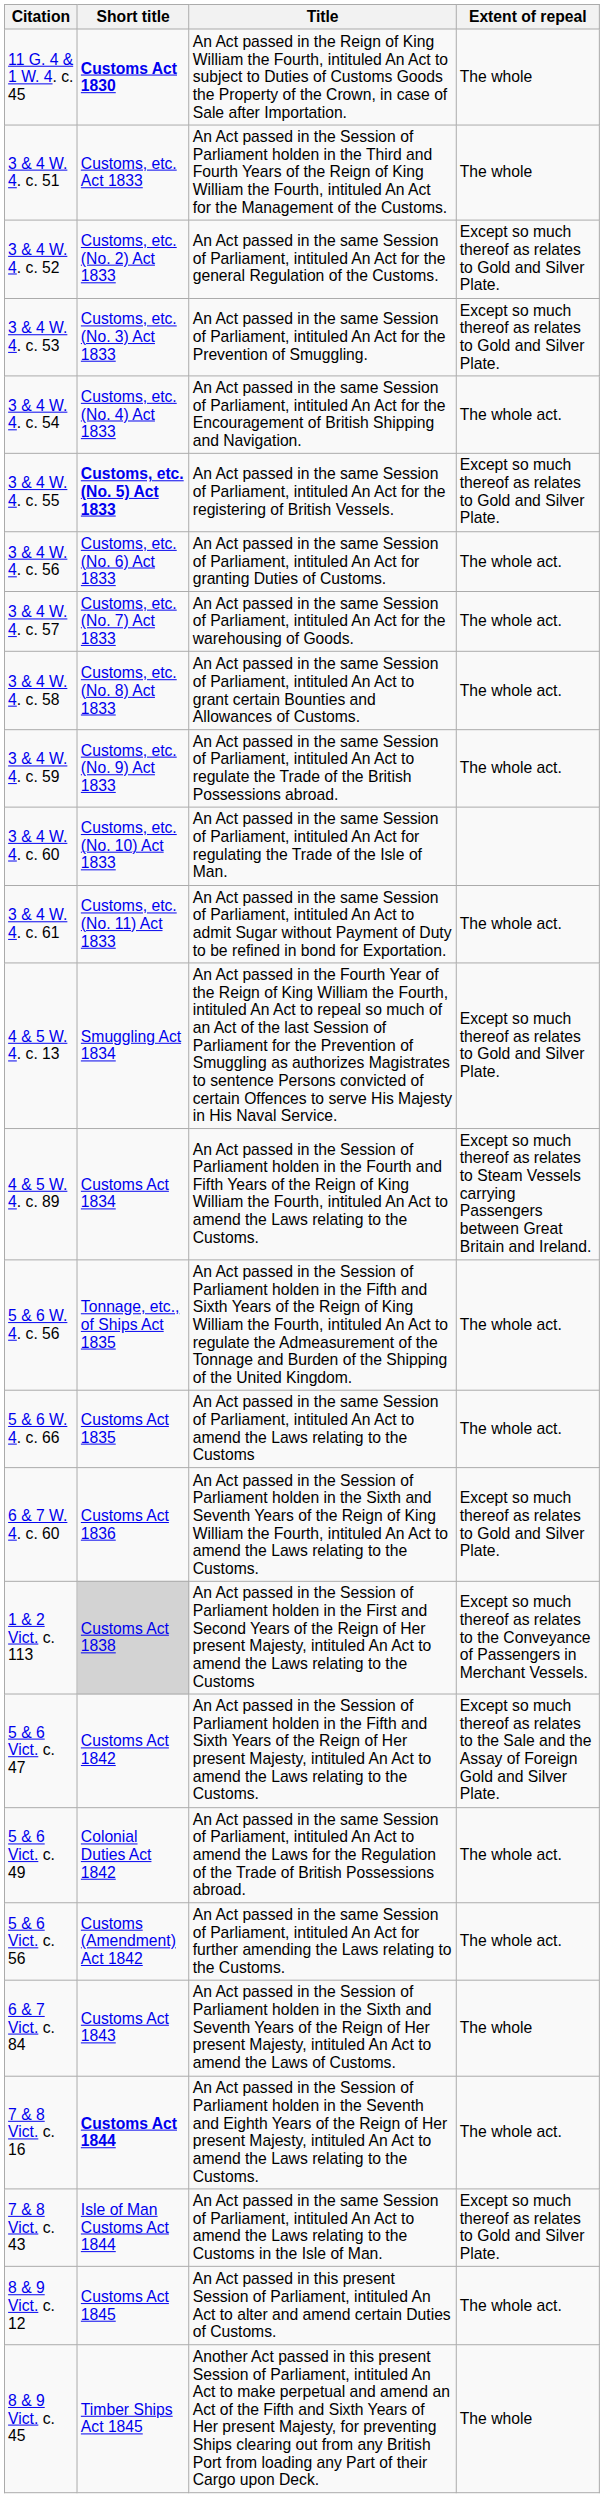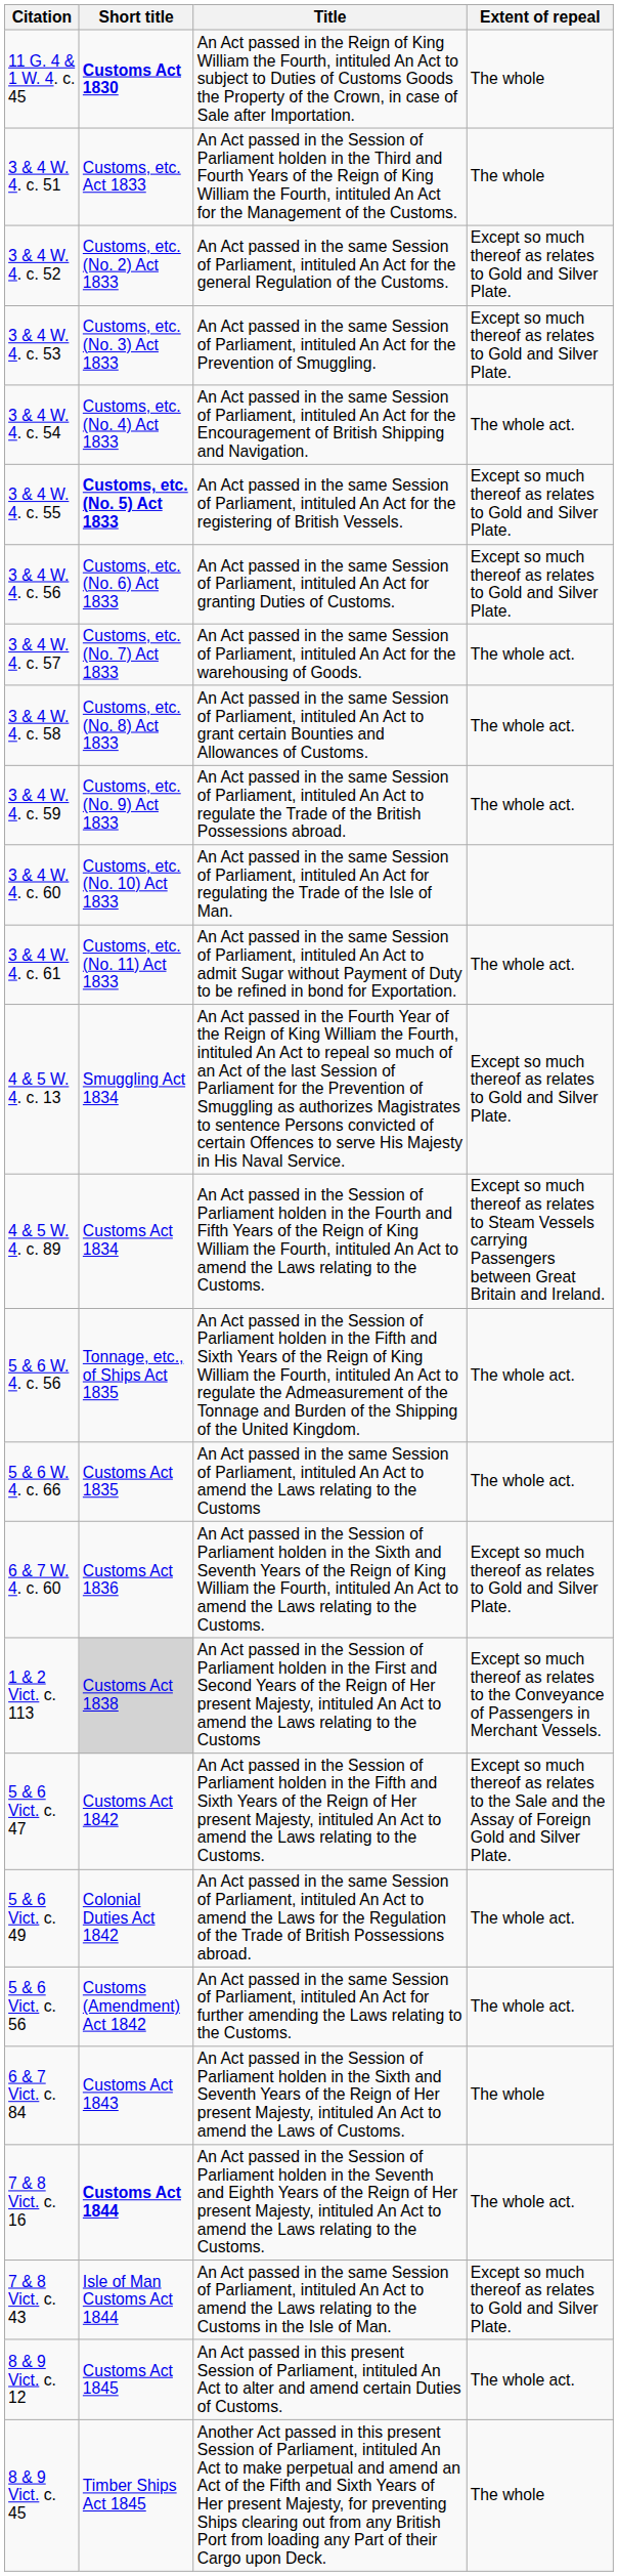 <table class="wikitable">
 <tr>
 <th>Citation</th>
 <th>Short title</th>
 <th>Title</th>
 <th>Extent of repeal</th>
 </tr>
 <tr>
 <td><a href='#'>11 G. 4 & 1 W. 4</a>. c. 45</td>
 <td><strong><a href='#'>Customs Act 1830</a></strong></td>
 <td>An Act passed in the Reign of King William the Fourth, intituled An Act to subject to Duties of Customs Goods the Property of the Crown, in case of Sale after Importation.</td>
 <td>The whole</td>
 </tr>
 <tr>
 <td><a href='#'>3 & 4 W. 4</a>. c. 51</td>
 <td><a href='#'>Customs, etc. Act 1833</a></td>
 <td>An Act passed in the Session of Parliament holden in the Third and Fourth Years of the Reign of King William the Fourth, intituled An Act for the Management of the Customs.</td>
 <td>The whole</td>
 </tr>
 <tr>
 <td><a href='#'>3 & 4 W. 4</a>. c. 52</td>
 <td><a href='#'>Customs, etc. (No. 2) Act 1833</a></td>
 <td>An Act passed in the same Session of Parliament, intituled An Act for the general Regulation of the Customs.</td>
 <td>Except so much thereof as relates to Gold and Silver Plate.</td>
 </tr>
 <tr>
 <td><a href='#'>3 & 4 W. 4</a>. c. 53</td>
 <td><a href='#'>Customs, etc. (No. 3) Act 1833</a></td>
 <td>An Act passed in the same Session of Parliament, intituled An Act for the Prevention of Smuggling.</td>
 <td>Except so much thereof as relates to Gold and Silver Plate.</td>
 </tr>
 <tr>
 <td><a href='#'>3 & 4 W. 4</a>. c. 54</td>
 <td><a href='#'>Customs, etc. (No. 4) Act 1833</a></td>
 <td>An Act passed in the same Session of Parliament, intituled An Act for the Encouragement of British Shipping and Navigation.</td>
 <td>The whole act.</td>
 </tr>
 <tr>
 <td><a href='#'>3 & 4 W. 4</a>. c. 55</td>
 <td><strong><a href='#'>Customs, etc. (No. 5) Act 1833</a></strong></td>
 <td>An Act passed in the same Session of Parliament, intituled An Act for the registering of British Vessels.</td>
 <td>Except so much thereof as relates to Gold and Silver Plate.</td>
 </tr>
 <tr>
 <td><a href='#'>3 & 4 W. 4</a>. c. 56</td>
 <td><a href='#'>Customs, etc. (No. 6) Act 1833</a></td>
 <td>An Act passed in the same Session of Parliament, intituled An Act for granting Duties of Customs.</td>
-<td>The whole act.</td>
+<td>Except so much thereof as relates to Gold and Silver Plate.</td>
 </tr>
 <tr>
 <td><a href='#'>3 & 4 W. 4</a>. c. 57</td>
 <td><a href='#'>Customs, etc. (No. 7) Act 1833</a></td>
 <td>An Act passed in the same Session of Parliament, intituled An Act for the warehousing of Goods.</td>
 <td>The whole act.</td>
 </tr>
 <tr>
 <td><a href='#'>3 & 4 W. 4</a>. c. 58</td>
 <td><a href='#'>Customs, etc. (No. 8) Act 1833</a></td>
 <td>An Act passed in the same Session of Parliament, intituled An Act to grant certain Bounties and Allowances of Customs.</td>
 <td>The whole act.</td>
 </tr>
 <tr>
 <td><a href='#'>3 & 4 W. 4</a>. c. 59</td>
 <td><a href='#'>Customs, etc. (No. 9) Act 1833</a></td>
 <td>An Act passed in the same Session of Parliament, intituled An Act to regulate the Trade of the British Possessions abroad.</td>
 <td>The whole act.</td>
 </tr>
 <tr>
 <td><a href='#'>3 & 4 W. 4</a>. c. 60</td>
 <td><a href='#'>Customs, etc. (No. 10) Act 1833</a></td>
 <td>An Act passed in the same Session of Parliament, intituled An Act for regulating the Trade of the Isle of Man.</td>
 <td></td>
 </tr>
 <tr>
 <td><a href='#'>3 & 4 W. 4</a>. c. 61</td>
 <td><a href='#'>Customs, etc. (No. 11) Act 1833</a></td>
 <td>An Act passed in the same Session of Parliament, intituled An Act to admit Sugar without Payment of Duty to be refined in bond for Exportation.</td>
 <td>The whole act.</td>
 </tr>
 <tr>
 <td><a href='#'>4 & 5 W. 4</a>. c. 13</td>
 <td><a href='#'>Smuggling Act 1834</a></td>
 <td>An Act passed in the Fourth Year of the Reign of King William the Fourth, intituled An Act to repeal so much of an Act of the last Session of Parliament for the Prevention of Smuggling as authorizes Magistrates to sentence Persons convicted of certain Offences to serve His Majesty in His Naval Service.</td>
 <td>Except so much thereof as relates to Gold and Silver Plate.</td>
 </tr>
 <tr>
 <td><a href='#'>4 & 5 W. 4</a>. c. 89</td>
 <td><a href='#'>Customs Act 1834</a></td>
 <td>An Act passed in the Session of Parliament holden in the Fourth and Fifth Years of the Reign of King William the Fourth, intituled An Act to amend the Laws relating to the Customs.</td>
 <td>Except so much thereof as relates to Steam Vessels carrying Passengers between Great Britain and Ireland.</td>
 </tr>
 <tr>
 <td><a href='#'>5 & 6 W. 4</a>. c. 56</td>
 <td><a href='#'>Tonnage, etc., of Ships Act 1835</a></td>
 <td>An Act passed in the Session of Parliament holden in the Fifth and Sixth Years of the Reign of King William the Fourth, intituled An Act to regulate the Admeasurement of the Tonnage and Burden of the Shipping of the United Kingdom.</td>
 <td>The whole act.</td>
 </tr>
 <tr>
 <td><a href='#'>5 & 6 W. 4</a>. c. 66</td>
 <td><a href='#'>Customs Act 1835</a></td>
 <td>An Act passed in the same Session of Parliament, intituled An Act to amend the Laws relating to the Customs</td>
 <td>The whole act.</td>
 </tr>
 <tr>
 <td><a href='#'>6 & 7 W. 4</a>. c. 60</td>
 <td><a href='#'>Customs Act 1836</a></td>
 <td>An Act passed in the Session of Parliament holden in the Sixth and Seventh Years of the Reign of King William the Fourth, intituled An Act to amend the Laws relating to the Customs.</td>
 <td>Except so much thereof as relates to Gold and Silver Plate.</td>
 </tr>
 <tr>
 <td><a href='#'>1 & 2 Vict.</a> c. 113</td>
 <td style="background: lightgrey;"><a href='#'>Customs Act 1838</a></td>
 <td>An Act passed in the Session of Parliament holden in the First and Second Years of the Reign of Her present Majesty, intituled An Act to amend the Laws relating to the Customs</td>
 <td>Except so much thereof as relates to the Conveyance of Passengers in Merchant Vessels.</td>
 </tr>
 <tr>
 <td><a href='#'>5 & 6 Vict.</a> c. 47</td>
 <td><a href='#'>Customs Act 1842</a></td>
 <td>An Act passed in the Session of Parliament holden in the Fifth and Sixth Years of the Reign of Her present Majesty, intituled An Act to amend the Laws relating to the Customs.</td>
 <td>Except so much thereof as relates to the Sale and the Assay of Foreign Gold and Silver Plate.</td>
 </tr>
 <tr>
 <td><a href='#'>5 & 6 Vict.</a> c. 49</td>
 <td><a href='#'>Colonial Duties Act 1842</a></td>
 <td>An Act passed in the same Session of Parliament, intituled An Act to amend the Laws for the Regulation of the Trade of British Possessions abroad.</td>
 <td>The whole act.</td>
 </tr>
 <tr>
 <td><a href='#'>5 & 6 Vict.</a> c. 56</td>
 <td><a href='#'>Customs (Amendment) Act 1842</a></td>
 <td>An Act passed in the same Session of Parliament, intituled An Act for further amending the Laws relating to the Customs.</td>
 <td>The whole act.</td>
 </tr>
 <tr>
 <td><a href='#'>6 & 7 Vict.</a> c. 84</td>
 <td><a href='#'>Customs Act 1843</a></td>
 <td>An Act passed in the Session of Parliament holden in the Sixth and Seventh Years of the Reign of Her present Majesty, intituled An Act to amend the Laws of Customs.</td>
 <td>The whole</td>
 </tr>
 <tr>
 <td><a href='#'>7 & 8 Vict.</a> c. 16</td>
 <td><strong><a href='#'>Customs Act 1844</a></strong></td>
 <td>An Act passed in the Session of Parliament holden in the Seventh and Eighth Years of the Reign of Her present Majesty, intituled An Act to amend the Laws relating to the Customs.</td>
 <td>The whole act.</td>
 </tr>
 <tr>
 <td><a href='#'>7 & 8 Vict.</a> c. 43</td>
 <td><a href='#'>Isle of Man Customs Act 1844</a></td>
 <td>An Act passed in the same Session of Parliament, intituled An Act to amend the Laws relating to the Customs in the Isle of Man.</td>
 <td>Except so much thereof as relates to Gold and Silver Plate.</td>
 </tr>
 <tr>
 <td><a href='#'>8 & 9 Vict.</a> c. 12</td>
 <td><a href='#'>Customs Act 1845</a></td>
 <td>An Act passed in this present Session of Parliament, intituled An Act to alter and amend certain Duties of Customs.</td>
 <td>The whole act.</td>
 </tr>
 <tr>
 <td><a href='#'>8 & 9 Vict.</a> c. 45</td>
 <td><a href='#'>Timber Ships Act 1845</a></td>
 <td>Another Act passed in this present Session of Parliament, intituled An Act to make perpetual and amend an Act of the Fifth and Sixth Years of Her present Majesty, for preventing Ships clearing out from any British Port from loading any Part of their Cargo upon Deck.</td>
 <td>The whole</td>
 </tr>
 </table>
